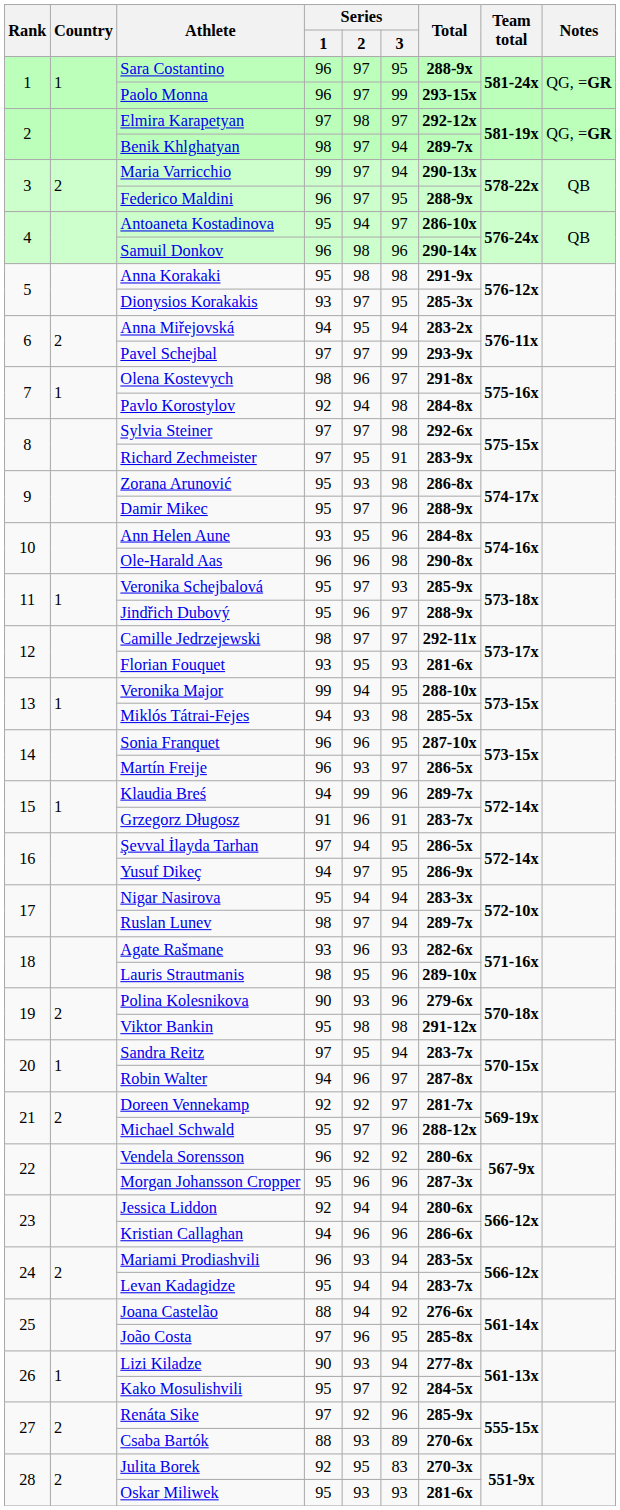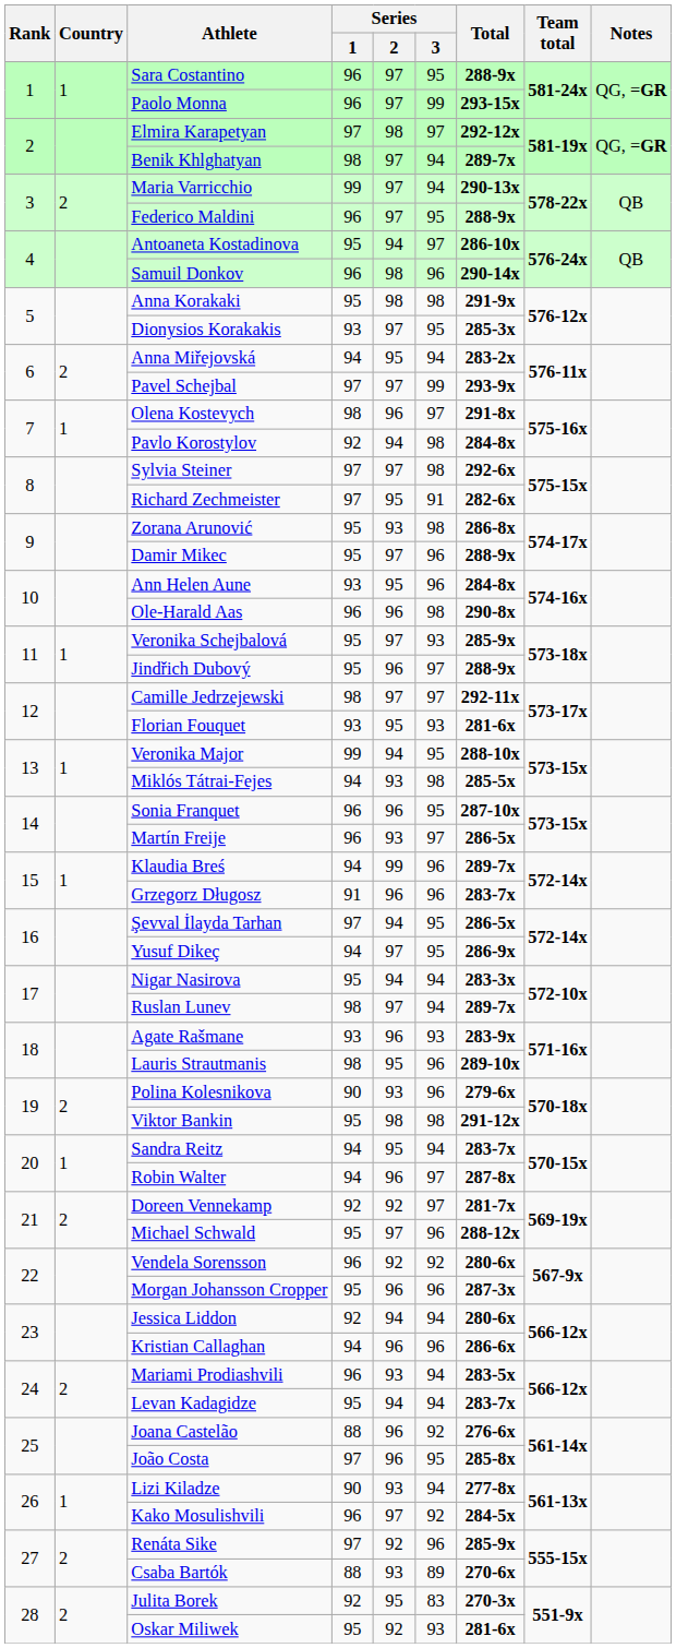 <table class="wikitable sortable" style="text-align:center">
 <tr>
 <th rowspan=2>Rank</th>
 <th rowspan=2>Country</th>
 <th rowspan=2>Athlete</th>
 <th colspan=3>Series</th>
 <th rowspan=2>Total</th>
 <th rowspan=2>Team<br>total</th>
 <th rowspan=2>Notes</th>
 </tr>
 <tr>
 <th width="30px">1</th>
 <th width="30px">2</th>
 <th width="30px">3</th>
 </tr>
 <tr bgcolor=bbffbb>
 <td rowspan=2>1</td>
 <td rowspan=2 align=left> 1</td>
 <td align=left><a href='#'>Sara Costantino</a></td>
 <td>96</td>
 <td>97</td>
 <td>95</td>
 <td><strong>288-9x</strong></td>
 <td rowspan=2><strong>581-24x</strong></td>
 <td rowspan=2>QG, =<strong>GR</strong></td>
 </tr>
 <tr bgcolor=bbffbb>
 <td align=left><a href='#'>Paolo Monna</a></td>
 <td>96</td>
 <td>97</td>
 <td>99</td>
 <td><strong>293-15x</strong></td>
 </tr>
 <tr bgcolor=bbffbb>
 <td rowspan=2>2</td>
 <td rowspan=2 align=left></td>
 <td align=left><a href='#'>Elmira Karapetyan</a></td>
 <td>97</td>
 <td>98</td>
 <td>97</td>
 <td><strong>292-12x</strong></td>
 <td rowspan=2><strong>581-19x</strong></td>
 <td rowspan=2>QG, =<strong>GR</strong></td>
 </tr>
 <tr bgcolor=bbffbb>
 <td align=left><a href='#'>Benik Khlghatyan</a></td>
 <td>98</td>
 <td>97</td>
 <td>94</td>
 <td><strong>289-7x</strong></td>
 </tr>
 <tr bgcolor=ccffcc>
 <td rowspan=2>3</td>
 <td rowspan=2 align=left> 2</td>
 <td align=left><a href='#'>Maria Varricchio</a></td>
 <td>99</td>
 <td>97</td>
 <td>94</td>
 <td><strong>290-13x</strong></td>
 <td rowspan=2><strong>578-22x</strong></td>
 <td rowspan=2>QB</td>
 </tr>
 <tr bgcolor=ccffcc>
 <td align=left><a href='#'>Federico Maldini</a></td>
 <td>96</td>
 <td>97</td>
 <td>95</td>
 <td><strong>288-9x</strong></td>
 </tr>
 <tr bgcolor=ccffcc>
 <td rowspan=2>4</td>
 <td rowspan=2 align=left></td>
 <td align=left><a href='#'>Antoaneta Kostadinova</a></td>
 <td>95</td>
 <td>94</td>
 <td>97</td>
 <td><strong>286-10x</strong></td>
 <td rowspan=2><strong>576-24x</strong></td>
 <td rowspan=2>QB</td>
 </tr>
 <tr bgcolor=ccffcc>
 <td align=left><a href='#'>Samuil Donkov</a></td>
 <td>96</td>
 <td>98</td>
 <td>96</td>
 <td><strong>290-14x</strong></td>
 </tr>
 <tr>
 <td rowspan=2>5</td>
 <td rowspan=2 align=left></td>
 <td align=left><a href='#'>Anna Korakaki</a></td>
 <td>95</td>
 <td>98</td>
 <td>98</td>
 <td><strong>291-9x</strong></td>
 <td rowspan=2><strong>576-12x</strong></td>
 <td rowspan=2></td>
 </tr>
 <tr>
 <td align=left><a href='#'>Dionysios Korakakis</a></td>
 <td>93</td>
 <td>97</td>
 <td>95</td>
 <td><strong>285-3x</strong></td>
 </tr>
 <tr>
 <td rowspan=2>6</td>
 <td rowspan=2 align=left> 2</td>
 <td align=left><a href='#'>Anna Miřejovská</a></td>
 <td>94</td>
 <td>95</td>
 <td>94</td>
 <td><strong>283-2x</strong></td>
 <td rowspan=2><strong>576-11x</strong></td>
 <td rowspan=2></td>
 </tr>
 <tr>
 <td align=left><a href='#'>Pavel Schejbal</a></td>
 <td>97</td>
 <td>97</td>
 <td>99</td>
 <td><strong>293-9x</strong></td>
 </tr>
 <tr>
 <td rowspan=2>7</td>
 <td rowspan=2 align=left> 1</td>
 <td align=left><a href='#'>Olena Kostevych</a></td>
 <td>98</td>
 <td>96</td>
 <td>97</td>
 <td><strong>291-8x</strong></td>
 <td rowspan=2><strong>575-16x</strong></td>
 <td rowspan=2></td>
 </tr>
 <tr>
 <td align=left><a href='#'>Pavlo Korostylov</a></td>
 <td>92</td>
 <td>94</td>
 <td>98</td>
 <td><strong>284-8x</strong></td>
 </tr>
 <tr>
 <td rowspan=2>8</td>
 <td rowspan=2 align=left></td>
 <td align=left><a href='#'>Sylvia Steiner</a></td>
 <td>97</td>
 <td>97</td>
 <td>98</td>
 <td><strong>292-6x</strong></td>
 <td rowspan=2><strong>575-15x</strong></td>
 <td rowspan=2></td>
 </tr>
 <tr>
 <td align=left><a href='#'>Richard Zechmeister</a></td>
 <td>97</td>
 <td>95</td>
 <td>91</td>
-<td><strong>283-9x</strong></td>
+<td><strong>282-6x</strong></td>
 </tr>
 <tr>
 <td rowspan=2>9</td>
 <td rowspan=2 align=left></td>
 <td align=left><a href='#'>Zorana Arunović</a></td>
 <td>95</td>
 <td>93</td>
 <td>98</td>
 <td><strong>286-8x</strong></td>
 <td rowspan=2><strong>574-17x</strong></td>
 <td rowspan=2></td>
 </tr>
 <tr>
 <td align=left><a href='#'>Damir Mikec</a></td>
 <td>95</td>
 <td>97</td>
 <td>96</td>
 <td><strong>288-9x</strong></td>
 </tr>
 <tr>
 <td rowspan=2>10</td>
 <td rowspan=2 align=left></td>
 <td align=left><a href='#'>Ann Helen Aune</a></td>
 <td>93</td>
 <td>95</td>
 <td>96</td>
 <td><strong>284-8x</strong></td>
 <td rowspan=2><strong>574-16x</strong></td>
 <td rowspan=2></td>
 </tr>
 <tr>
 <td align=left><a href='#'>Ole-Harald Aas</a></td>
 <td>96</td>
 <td>96</td>
 <td>98</td>
 <td><strong>290-8x</strong></td>
 </tr>
 <tr>
 <td rowspan=2>11</td>
 <td rowspan=2 align=left> 1</td>
 <td align=left><a href='#'>Veronika Schejbalová</a></td>
 <td>95</td>
 <td>97</td>
 <td>93</td>
 <td><strong>285-9x</strong></td>
 <td rowspan=2><strong>573-18x</strong></td>
 <td rowspan=2></td>
 </tr>
 <tr>
 <td align=left><a href='#'>Jindřich Dubový</a></td>
 <td>95</td>
 <td>96</td>
 <td>97</td>
 <td><strong>288-9x</strong></td>
 </tr>
 <tr>
 <td rowspan=2>12</td>
 <td rowspan=2 align=left></td>
 <td align=left><a href='#'>Camille Jedrzejewski</a></td>
 <td>98</td>
 <td>97</td>
 <td>97</td>
 <td><strong>292-11x</strong></td>
 <td rowspan=2><strong>573-17x</strong></td>
 <td rowspan=2></td>
 </tr>
 <tr>
 <td align=left><a href='#'>Florian Fouquet</a></td>
 <td>93</td>
 <td>95</td>
 <td>93</td>
 <td><strong>281-6x</strong></td>
 </tr>
 <tr>
 <td rowspan=2>13</td>
 <td rowspan=2 align=left> 1</td>
 <td align=left><a href='#'>Veronika Major</a></td>
 <td>99</td>
 <td>94</td>
 <td>95</td>
 <td><strong>288-10x</strong></td>
 <td rowspan=2><strong>573-15x</strong></td>
 <td rowspan=2></td>
 </tr>
 <tr>
 <td align=left><a href='#'>Miklós Tátrai-Fejes</a></td>
 <td>94</td>
 <td>93</td>
 <td>98</td>
 <td><strong>285-5x</strong></td>
 </tr>
 <tr>
 <td rowspan=2>14</td>
 <td rowspan=2 align=left></td>
 <td align=left><a href='#'>Sonia Franquet</a></td>
 <td>96</td>
 <td>96</td>
 <td>95</td>
 <td><strong>287-10x</strong></td>
 <td rowspan=2><strong>573-15x</strong></td>
 <td rowspan=2></td>
 </tr>
 <tr>
 <td align=left><a href='#'>Martín Freije</a></td>
 <td>96</td>
 <td>93</td>
 <td>97</td>
 <td><strong>286-5x</strong></td>
 </tr>
 <tr>
 <td rowspan=2>15</td>
 <td rowspan=2 align=left> 1</td>
 <td align=left><a href='#'>Klaudia Breś</a></td>
 <td>94</td>
 <td>99</td>
 <td>96</td>
 <td><strong>289-7x</strong></td>
 <td rowspan=2><strong>572-14x</strong></td>
 <td rowspan=2></td>
 </tr>
 <tr>
 <td align=left><a href='#'>Grzegorz Długosz</a></td>
 <td>91</td>
 <td>96</td>
-<td>91</td>
+<td>96</td>
 <td><strong>283-7x</strong></td>
 </tr>
 <tr>
 <td rowspan=2>16</td>
 <td rowspan=2 align=left></td>
 <td align=left><a href='#'>Şevval İlayda Tarhan</a></td>
 <td>97</td>
 <td>94</td>
 <td>95</td>
 <td><strong>286-5x</strong></td>
 <td rowspan=2><strong>572-14x</strong></td>
 <td rowspan=2></td>
 </tr>
 <tr>
 <td align=left><a href='#'>Yusuf Dikeç</a></td>
 <td>94</td>
 <td>97</td>
 <td>95</td>
 <td><strong>286-9x</strong></td>
 </tr>
 <tr>
 <td rowspan=2>17</td>
 <td rowspan=2 align=left></td>
 <td align=left><a href='#'>Nigar Nasirova</a></td>
 <td>95</td>
 <td>94</td>
 <td>94</td>
 <td><strong>283-3x</strong></td>
 <td rowspan=2><strong>572-10x</strong></td>
 <td rowspan=2></td>
 </tr>
 <tr>
 <td align=left><a href='#'>Ruslan Lunev</a></td>
 <td>98</td>
 <td>97</td>
 <td>94</td>
 <td><strong>289-7x</strong></td>
 </tr>
 <tr>
 <td rowspan=2>18</td>
 <td rowspan=2 align=left></td>
 <td align=left><a href='#'>Agate Rašmane</a></td>
 <td>93</td>
 <td>96</td>
 <td>93</td>
-<td><strong>282-6x</strong></td>
+<td><strong>283-9x</strong></td>
 <td rowspan=2><strong>571-16x</strong></td>
 <td rowspan=2></td>
 </tr>
 <tr>
 <td align=left><a href='#'>Lauris Strautmanis</a></td>
 <td>98</td>
 <td>95</td>
 <td>96</td>
 <td><strong>289-10x</strong></td>
 </tr>
 <tr>
 <td rowspan=2>19</td>
 <td rowspan=2 align=left> 2</td>
 <td align=left><a href='#'>Polina Kolesnikova</a></td>
 <td>90</td>
 <td>93</td>
 <td>96</td>
 <td><strong>279-6x</strong></td>
 <td rowspan=2><strong>570-18x</strong></td>
 <td rowspan=2></td>
 </tr>
 <tr>
 <td align=left><a href='#'>Viktor Bankin</a></td>
 <td>95</td>
 <td>98</td>
 <td>98</td>
 <td><strong>291-12x</strong></td>
 </tr>
 <tr>
 <td rowspan=2>20</td>
 <td rowspan=2 align=left> 1</td>
 <td align=left><a href='#'>Sandra Reitz</a></td>
-<td>97</td>
+<td>94</td>
 <td>95</td>
 <td>94</td>
 <td><strong>283-7x</strong></td>
 <td rowspan=2><strong>570-15x</strong></td>
 <td rowspan=2></td>
 </tr>
 <tr>
 <td align=left><a href='#'>Robin Walter</a></td>
 <td>94</td>
 <td>96</td>
 <td>97</td>
 <td><strong>287-8x</strong></td>
 </tr>
 <tr>
 <td rowspan=2>21</td>
 <td rowspan=2 align=left> 2</td>
 <td align=left><a href='#'>Doreen Vennekamp</a></td>
 <td>92</td>
 <td>92</td>
 <td>97</td>
 <td><strong>281-7x</strong></td>
 <td rowspan=2><strong>569-19x</strong></td>
 <td rowspan=2></td>
 </tr>
 <tr>
 <td align=left><a href='#'>Michael Schwald</a></td>
 <td>95</td>
 <td>97</td>
 <td>96</td>
 <td><strong>288-12x</strong></td>
 </tr>
 <tr>
 <td rowspan=2>22</td>
 <td rowspan=2 align=left></td>
 <td align=left><a href='#'>Vendela Sorensson</a></td>
 <td>96</td>
 <td>92</td>
 <td>92</td>
 <td><strong>280-6x</strong></td>
 <td rowspan=2><strong>567-9x</strong></td>
 <td rowspan=2></td>
 </tr>
 <tr>
 <td align=left><a href='#'>Morgan Johansson Cropper</a></td>
 <td>95</td>
 <td>96</td>
 <td>96</td>
 <td><strong>287-3x</strong></td>
 </tr>
 <tr>
 <td rowspan=2>23</td>
 <td rowspan=2 align=left></td>
 <td align=left><a href='#'>Jessica Liddon</a></td>
 <td>92</td>
 <td>94</td>
 <td>94</td>
 <td><strong>280-6x</strong></td>
 <td rowspan=2><strong>566-12x</strong></td>
 <td rowspan=2></td>
 </tr>
 <tr>
 <td align=left><a href='#'>Kristian Callaghan</a></td>
 <td>94</td>
 <td>96</td>
 <td>96</td>
 <td><strong>286-6x</strong></td>
 </tr>
 <tr>
 <td rowspan=2>24</td>
 <td rowspan=2 align=left> 2</td>
 <td align=left><a href='#'>Mariami Prodiashvili</a></td>
 <td>96</td>
 <td>93</td>
 <td>94</td>
 <td><strong>283-5x</strong></td>
 <td rowspan=2><strong>566-12x</strong></td>
 <td rowspan=2></td>
 </tr>
 <tr>
 <td align=left><a href='#'>Levan Kadagidze</a></td>
 <td>95</td>
 <td>94</td>
 <td>94</td>
 <td><strong>283-7x</strong></td>
 </tr>
 <tr>
 <td rowspan=2>25</td>
 <td rowspan=2 align=left></td>
 <td align=left><a href='#'>Joana Castelão</a></td>
 <td>88</td>
-<td>94</td>
+<td>96</td>
 <td>92</td>
 <td><strong>276-6x</strong></td>
 <td rowspan=2><strong>561-14x</strong></td>
 <td rowspan=2></td>
 </tr>
 <tr>
 <td align=left><a href='#'>João Costa</a></td>
 <td>97</td>
 <td>96</td>
 <td>95</td>
 <td><strong>285-8x</strong></td>
 </tr>
 <tr>
 <td rowspan=2>26</td>
 <td rowspan=2 align=left> 1</td>
 <td align=left><a href='#'>Lizi Kiladze</a></td>
 <td>90</td>
 <td>93</td>
 <td>94</td>
 <td><strong>277-8x</strong></td>
 <td rowspan=2><strong>561-13x</strong></td>
 <td rowspan=2></td>
 </tr>
 <tr>
 <td align=left><a href='#'>Kako Mosulishvili</a></td>
-<td>95</td>
+<td>96</td>
 <td>97</td>
 <td>92</td>
 <td><strong>284-5x</strong></td>
 </tr>
 <tr>
 <td rowspan=2>27</td>
 <td rowspan=2 align=left> 2</td>
 <td align=left><a href='#'>Renáta Sike</a></td>
 <td>97</td>
 <td>92</td>
 <td>96</td>
 <td><strong>285-9x</strong></td>
 <td rowspan=2><strong>555-15x</strong></td>
 <td rowspan=2></td>
 </tr>
 <tr>
 <td align=left><a href='#'>Csaba Bartók</a></td>
 <td>88</td>
 <td>93</td>
 <td>89</td>
 <td><strong>270-6x</strong></td>
 </tr>
 <tr>
 <td rowspan=2>28</td>
 <td rowspan=2 align=left> 2</td>
 <td align=left><a href='#'>Julita Borek</a></td>
 <td>92</td>
 <td>95</td>
 <td>83</td>
 <td><strong>270-3x</strong></td>
 <td rowspan=2><strong>551-9x</strong></td>
 <td rowspan=2></td>
 </tr>
 <tr>
 <td align=left><a href='#'>Oskar Miliwek</a></td>
 <td>95</td>
-<td>93</td>
+<td>92</td>
 <td>93</td>
 <td><strong>281-6x</strong></td>
 </tr>
 </table>
